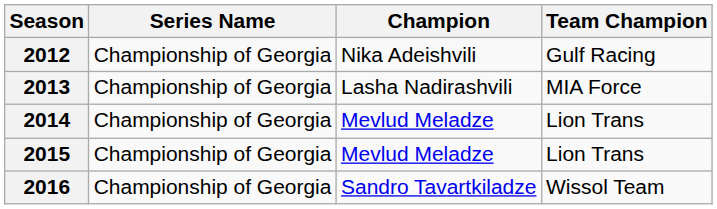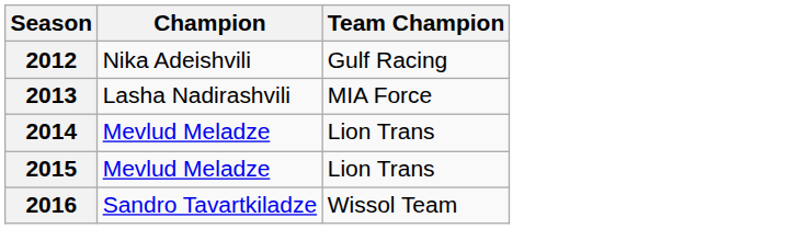 <table class="wikitable">
 <tr>
 <th>Season</th>
-<th>Series Name</th>
 <th>Champion</th>
 <th>Team Champion</th>
 </tr>
 <tr>
 <th>2012</th>
-<td>Championship of Georgia</td>
 <td> Nika Adeishvili</td>
 <td> Gulf Racing</td>
 </tr>
 <tr>
 <th>2013</th>
-<td>Championship of Georgia</td>
 <td> Lasha Nadirashvili</td>
 <td> MIA Force</td>
 </tr>
 <tr>
 <th>2014</th>
-<td>Championship of Georgia</td>
 <td> <a href='#'>Mevlud Meladze</a></td>
 <td> Lion Trans</td>
 </tr>
 <tr>
 <th>2015</th>
-<td>Championship of Georgia</td>
 <td> <a href='#'>Mevlud Meladze</a></td>
 <td> Lion Trans</td>
 </tr>
 <tr>
 <th>2016</th>
-<td>Championship of Georgia</td>
 <td> <a href='#'>Sandro Tavartkiladze</a></td>
 <td> Wissol Team</td>
 </tr>
 </table>
